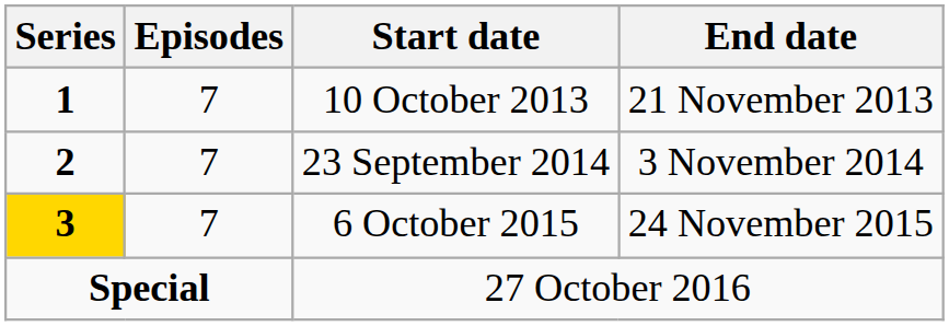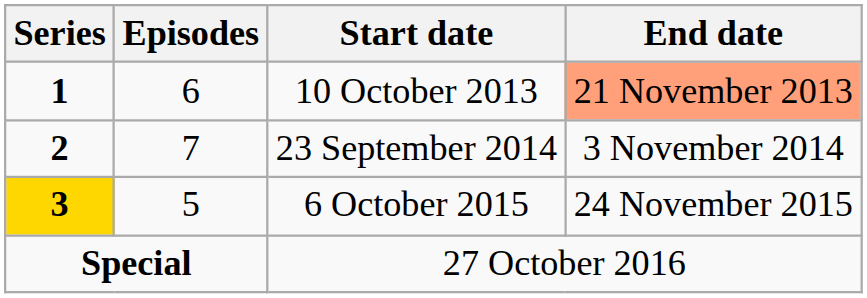 <table class="wikitable sortable" style="text-align:center;">
 <tr>
 <th>Series</th>
 <th>Episodes</th>
 <th>Start date</th>
 <th>End date</th>
 </tr>
 <tr>
 <td><strong>1</strong></td>
-<td>7</td>
+<td>6</td>
 <td>10 October 2013</td>
-<td>21 November 2013</td>
+<td style="background: lightsalmon;">21 November 2013</td>
 </tr>
 <tr>
 <td><strong>2</strong></td>
 <td>7</td>
 <td>23 September 2014</td>
 <td>3 November 2014</td>
 </tr>
 <tr>
 <td style="background: gold;"><strong>3</strong></td>
-<td>7</td>
+<td>5</td>
 <td>6 October 2015</td>
 <td>24 November 2015</td>
 </tr>
 <tr>
 <td colspan="2"><strong>Special</strong></td>
 <td colspan="2">27 October 2016</td>
 </tr>
 </table>
